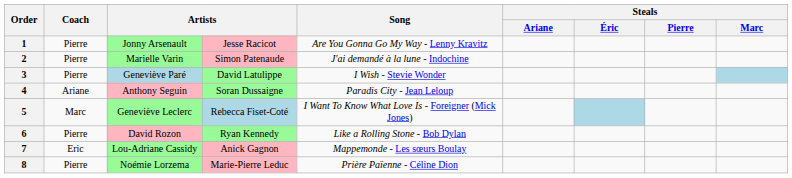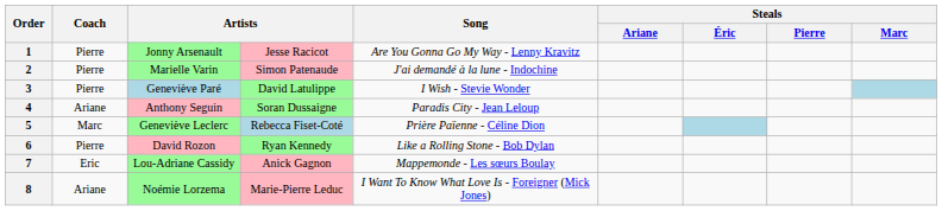 <table class="wikitable" style="text-align: center; width:100%;">
 <tr>
 <th rowspan="2" scope="col" width="5%">Order</th>
 <th rowspan="2" scope="col" width="8%">Coach</th>
 <th colspan="2" rowspan="2" scope="col" width="28%">Artists</th>
 <th rowspan="2" scope="col" width="26%">Song</th>
 <th colspan="4" scope="col" width="5%">Steals</th>
 </tr>
 <tr>
 <th width="9%"><a href='#'>Ariane</a></th>
 <th width="9%"><a href='#'>Éric</a></th>
 <th width="9%"><a href='#'>Pierre</a></th>
 <th width="9%"><a href='#'>Marc</a></th>
 </tr>
 <tr>
 <th scope="col">1</th>
 <td>Pierre</td>
 <td style="background:palegreen; text-align:center;" width="12%">Jonny Arsenault</td>
 <td style="background:lightpink; text-align:center;" width="12%">Jesse Racicot</td>
 <td><em>Are You Gonna Go My Way</em> - <a href='#'>Lenny Kravitz</a></td>
 <td></td>
 <td></td>
 <td></td>
 <td></td>
 </tr>
 <tr>
 <th scope="col">2</th>
 <td>Pierre</td>
 <td style="background:palegreen; text-align:center;">Marielle Varin</td>
 <td style="background:lightpink; text-align:center;">Simon Patenaude</td>
 <td><em>J'ai demandé à la lune</em> - <a href='#'>Indochine</a></td>
 <td></td>
 <td></td>
 <td></td>
 <td></td>
 </tr>
 <tr>
 <th scope="col">3</th>
 <td>Pierre</td>
 <td style="background:lightblue; text-align:center;">Geneviève Paré</td>
 <td style="background:palegreen; text-align:center;">David Latulippe</td>
 <td><em>I Wish</em> - <a href='#'>Stevie Wonder</a></td>
 <td></td>
 <td></td>
 <td></td>
 <td style="background:lightblue;text-align:center;"></td>
 </tr>
 <tr>
 <th scope="col">4</th>
 <td>Ariane</td>
 <td style="background:lightpink; text-align:center;">Anthony Seguin</td>
 <td style="background:palegreen; text-align:center;">Soran Dussaigne</td>
 <td><em>Paradis City</em> - <a href='#'>Jean Leloup</a></td>
 <td></td>
 <td></td>
 <td></td>
 <td></td>
 </tr>
 <tr>
 <th scope="col">5</th>
 <td>Marc</td>
 <td style="background:palegreen; text-align:center;">Geneviève Leclerc</td>
 <td style="background:lightblue; text-align:center;">Rebecca Fiset-Coté</td>
-<td><em>I Want To Know What Love Is</em> - <a href='#'>Foreigner</a> (<a href='#'>Mick Jones</a>)</td>
+<td><em>Prière Païenne</em> - <a href='#'>Céline Dion</a></td>
 <td></td>
 <td style="background:lightblue;text-align:center;"></td>
 <td></td>
 <td></td>
 </tr>
 <tr>
 <th scope="col">6</th>
 <td>Pierre</td>
 <td style="background:lightpink; text-align:center;">David Rozon</td>
 <td style="background:palegreen; text-align:center;">Ryan Kennedy</td>
 <td><em>Like a Rolling Stone</em> - <a href='#'>Bob Dylan</a></td>
 <td></td>
 <td></td>
 <td></td>
 <td></td>
 </tr>
 <tr>
 <th scope="col">7</th>
 <td>Eric</td>
 <td style="background:palegreen; text-align:center;">Lou-Adriane Cassidy</td>
 <td style="background:lightpink; text-align:center;">Anick Gagnon</td>
 <td><em>Mappemonde</em> - <a href='#'>Les sœurs Boulay</a></td>
 <td></td>
 <td></td>
 <td></td>
 <td></td>
 </tr>
 <tr>
 <th scope="col">8</th>
-<td>Pierre</td>
+<td>Ariane</td>
 <td style="background:palegreen; text-align:center;">Noémie Lorzema</td>
 <td style="background:lightpink; text-align:center;">Marie-Pierre Leduc</td>
-<td><em>Prière Païenne</em> - <a href='#'>Céline Dion</a></td>
+<td><em>I Want To Know What Love Is</em> - <a href='#'>Foreigner</a> (<a href='#'>Mick Jones</a>)</td>
 <td></td>
 <td></td>
 <td></td>
 <td></td>
 </tr>
 </table>
